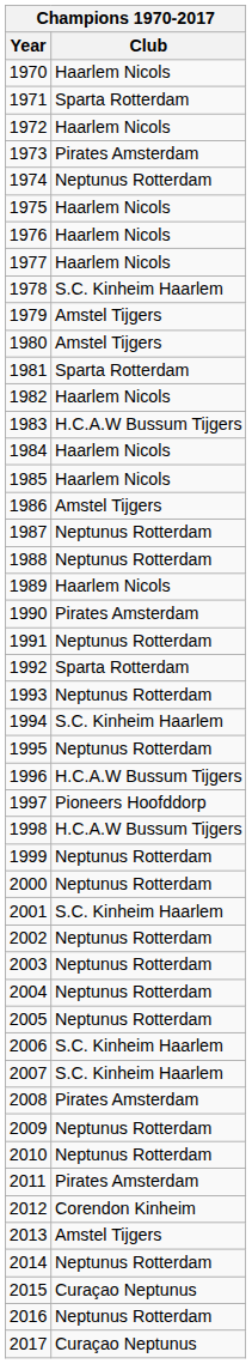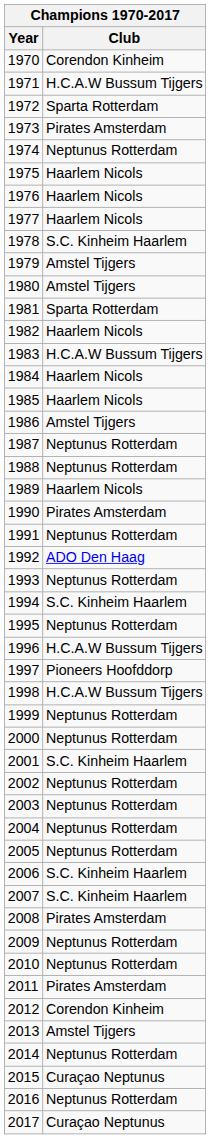 <table class="wikitable collapsible">
 <tr>
 <th colspan="2">Champions 1970-2017</th>
 </tr>
 <tr>
 <th>Year</th>
 <th>Club</th>
 </tr>
 <tr>
 <td>1970</td>
-<td>Haarlem Nicols</td>
+<td>Corendon Kinheim</td>
 </tr>
 <tr>
 <td>1971</td>
-<td>Sparta Rotterdam</td>
+<td>H.C.A.W Bussum Tijgers</td>
 </tr>
 <tr>
 <td>1972</td>
-<td>Haarlem Nicols</td>
+<td>Sparta Rotterdam</td>
 </tr>
 <tr>
 <td>1973</td>
 <td>Pirates Amsterdam</td>
 </tr>
 <tr>
 <td>1974</td>
 <td>Neptunus Rotterdam</td>
 </tr>
 <tr>
 <td>1975</td>
 <td>Haarlem Nicols</td>
 </tr>
 <tr>
 <td>1976</td>
 <td>Haarlem Nicols</td>
 </tr>
 <tr>
 <td>1977</td>
 <td>Haarlem Nicols</td>
 </tr>
 <tr>
 <td>1978</td>
 <td>S.C. Kinheim Haarlem</td>
 </tr>
 <tr>
 <td>1979</td>
 <td>Amstel Tijgers</td>
 </tr>
 <tr>
 <td>1980</td>
 <td>Amstel Tijgers</td>
 </tr>
 <tr>
 <td>1981</td>
 <td>Sparta Rotterdam</td>
 </tr>
 <tr>
 <td>1982</td>
 <td>Haarlem Nicols</td>
 </tr>
 <tr>
 <td>1983</td>
 <td>H.C.A.W Bussum Tijgers</td>
 </tr>
 <tr>
 <td>1984</td>
 <td>Haarlem Nicols</td>
 </tr>
 <tr>
 <td>1985</td>
 <td>Haarlem Nicols</td>
 </tr>
 <tr>
 <td>1986</td>
 <td>Amstel Tijgers</td>
 </tr>
 <tr>
 <td>1987</td>
 <td>Neptunus Rotterdam</td>
 </tr>
 <tr>
 <td>1988</td>
 <td>Neptunus Rotterdam</td>
 </tr>
 <tr>
 <td>1989</td>
 <td>Haarlem Nicols</td>
 </tr>
 <tr>
 <td>1990</td>
 <td>Pirates Amsterdam</td>
 </tr>
 <tr>
 <td>1991</td>
 <td>Neptunus Rotterdam</td>
 </tr>
 <tr>
 <td>1992</td>
-<td>Sparta Rotterdam</td>
+<td><a href='#'>ADO Den Haag</a></td>
 </tr>
 <tr>
 <td>1993</td>
 <td>Neptunus Rotterdam</td>
 </tr>
 <tr>
 <td>1994</td>
 <td>S.C. Kinheim Haarlem</td>
 </tr>
 <tr>
 <td>1995</td>
 <td>Neptunus Rotterdam</td>
 </tr>
 <tr>
 <td>1996</td>
 <td>H.C.A.W Bussum Tijgers</td>
 </tr>
 <tr>
 <td>1997</td>
 <td>Pioneers Hoofddorp</td>
 </tr>
 <tr>
 <td>1998</td>
 <td>H.C.A.W Bussum Tijgers</td>
 </tr>
 <tr>
 <td>1999</td>
 <td>Neptunus Rotterdam</td>
 </tr>
 <tr>
 <td>2000</td>
 <td>Neptunus Rotterdam</td>
 </tr>
 <tr>
 <td>2001</td>
 <td>S.C. Kinheim Haarlem</td>
 </tr>
 <tr>
 <td>2002</td>
 <td>Neptunus Rotterdam</td>
 </tr>
 <tr>
 <td>2003</td>
 <td>Neptunus Rotterdam</td>
 </tr>
 <tr>
 <td>2004</td>
 <td>Neptunus Rotterdam</td>
 </tr>
 <tr>
 <td>2005</td>
 <td>Neptunus Rotterdam</td>
 </tr>
 <tr>
 <td>2006</td>
 <td>S.C. Kinheim Haarlem</td>
 </tr>
 <tr>
 <td>2007</td>
 <td>S.C. Kinheim Haarlem</td>
 </tr>
 <tr>
 <td>2008</td>
 <td>Pirates Amsterdam</td>
 </tr>
 <tr>
 <td>2009</td>
 <td>Neptunus Rotterdam</td>
 </tr>
 <tr>
 <td>2010</td>
 <td>Neptunus Rotterdam</td>
 </tr>
 <tr>
 <td>2011</td>
 <td>Pirates Amsterdam</td>
 </tr>
 <tr>
 <td>2012</td>
 <td>Corendon Kinheim</td>
 </tr>
 <tr>
 <td>2013</td>
 <td>Amstel Tijgers</td>
 </tr>
 <tr>
 <td>2014</td>
 <td>Neptunus Rotterdam</td>
 </tr>
 <tr>
 <td>2015</td>
 <td>Curaçao Neptunus</td>
 </tr>
 <tr>
 <td>2016</td>
 <td>Neptunus Rotterdam</td>
 </tr>
 <tr>
 <td>2017</td>
 <td>Curaçao Neptunus</td>
 </tr>
 </table>
